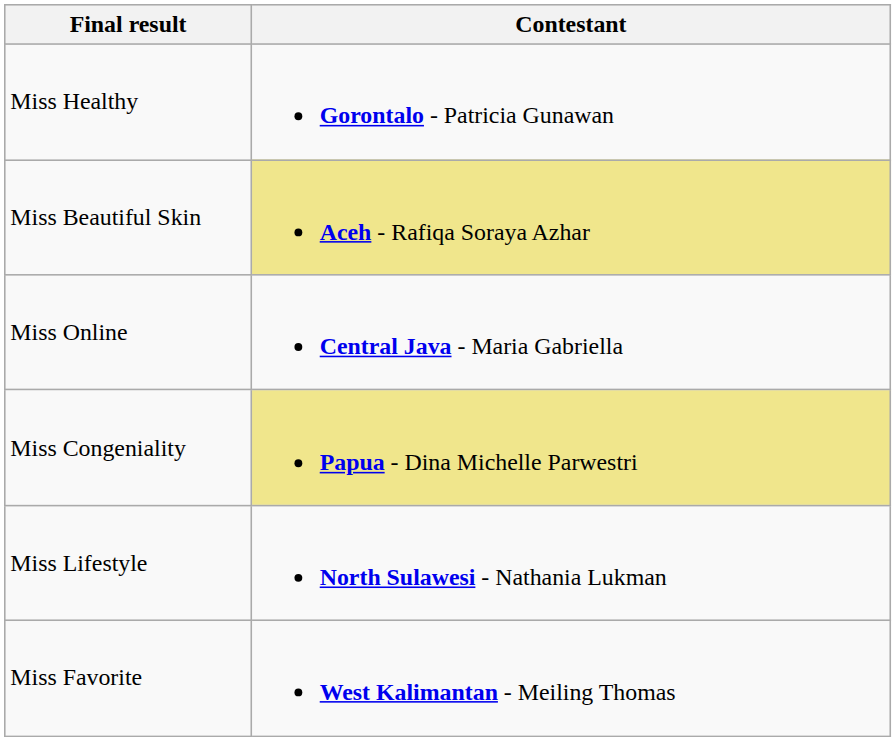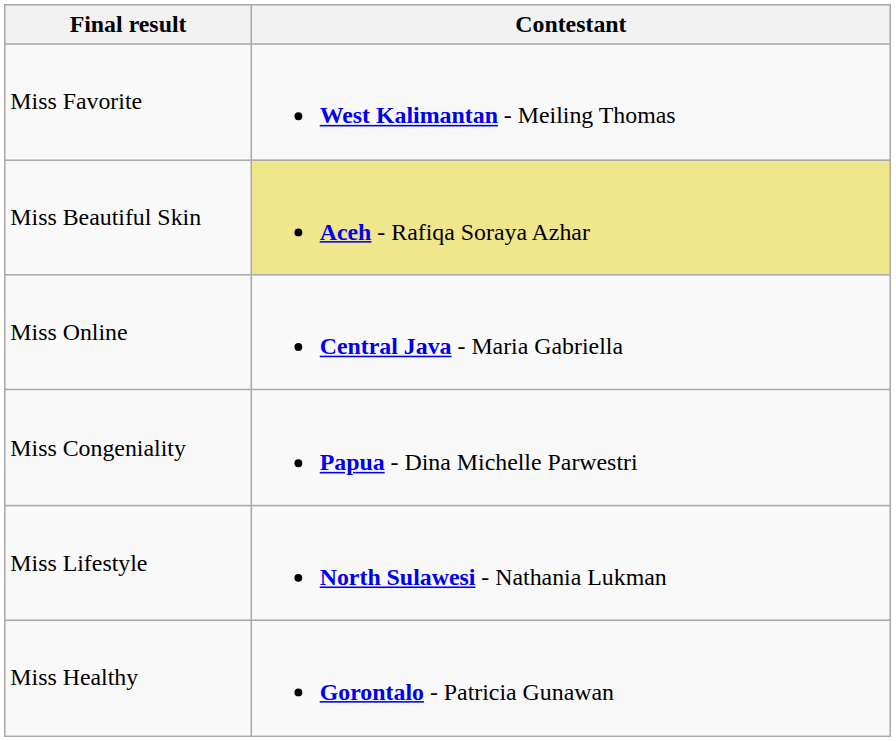 <table class="wikitable" style="font-size:95%;">
 <tr>
 <th width="150">Final result</th>
 <th width="400">Contestant</th>
 </tr>
 <tr>
-<td>Miss Healthy</td>
-<td><br><ul><li> <strong><a href='#'>Gorontalo</a></strong> - Patricia Gunawan</li></ul></td>
+<td>Miss Favorite</td>
+<td><br><ul><li> <strong><a href='#'>West Kalimantan</a></strong> - Meiling Thomas</li></ul></td>
 </tr>
 <tr>
 <td>Miss Beautiful Skin</td>
 <td style="background: khaki;"><br><ul><li> <strong><a href='#'>Aceh</a></strong> - Rafiqa Soraya Azhar</li></ul></td>
 </tr>
 <tr>
 <td>Miss Online</td>
 <td><br><ul><li>  <strong><a href='#'>Central Java</a></strong> - Maria Gabriella</li></ul></td>
 </tr>
 <tr>
 <td>Miss Congeniality</td>
-<td style="background: khaki;"><br><ul><li> <strong><a href='#'>Papua</a></strong> - Dina Michelle Parwestri</li></ul></td>
+<td><br><ul><li> <strong><a href='#'>Papua</a></strong> - Dina Michelle Parwestri</li></ul></td>
 </tr>
 <tr>
 <td>Miss Lifestyle</td>
 <td><br><ul><li> <strong><a href='#'>North Sulawesi</a></strong> - Nathania Lukman</li></ul></td>
 </tr>
 <tr>
-<td>Miss Favorite</td>
-<td><br><ul><li> <strong><a href='#'>West Kalimantan</a></strong> - Meiling Thomas</li></ul></td>
+<td>Miss Healthy</td>
+<td><br><ul><li> <strong><a href='#'>Gorontalo</a></strong> - Patricia Gunawan</li></ul></td>
 </tr>
 </table>
